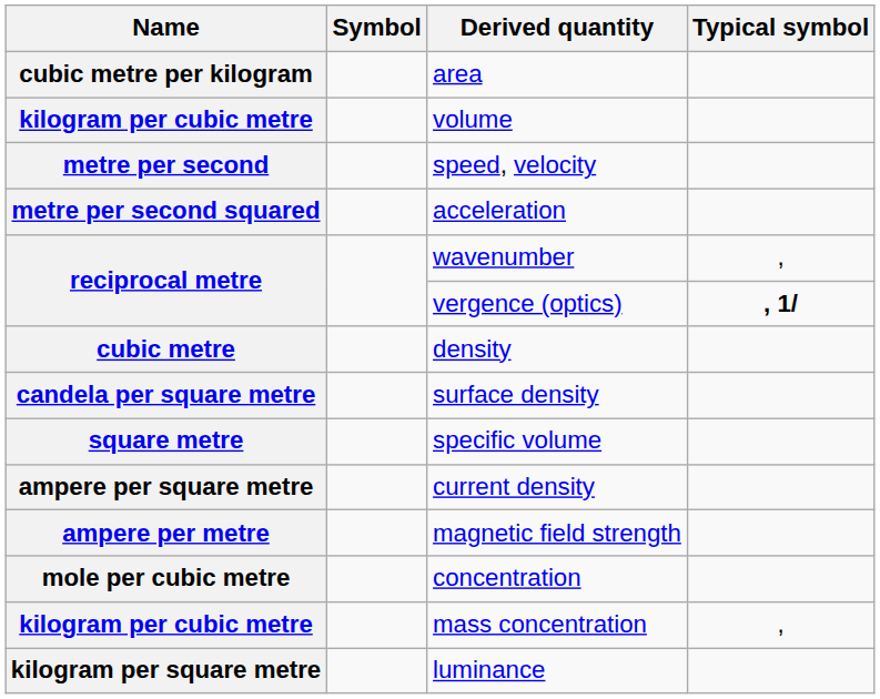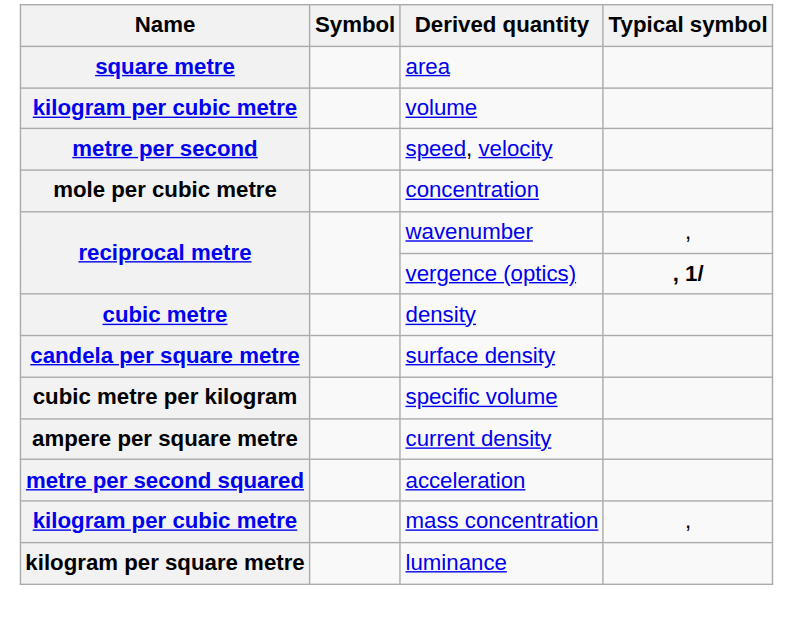 <table class="wikitable floatleft" style="margin:1em auto 1em auto;line-height:1.4">
 <tr>
 <th scope="col">Name</th>
 <th scope="col">Symbol</th>
 <th scope="col">Derived quantity</th>
 <th scope="col">Typical symbol</th>
 </tr>
 <tr>
-<th scope="row">cubic metre per kilogram</th>
+<th scope="row"><a href='#'>square metre</a></th>
 <td style="text-align:center;"></td>
 <td><a href='#'>area</a></td>
 <td style="text-align:center;"></td>
 </tr>
 <tr>
 <th scope="row"><a href='#'>kilogram per cubic metre</a></th>
 <td style="text-align:center;"></td>
 <td><a href='#'>volume</a></td>
 <td style="text-align:center;"></td>
 </tr>
 <tr>
 <th scope="row"><a href='#'>metre per second</a></th>
 <td style="text-align:center;"></td>
 <td><a href='#'>speed</a>, <a href='#'>velocity</a></td>
 <td style="text-align:center;"></td>
 </tr>
 <tr>
-<th scope="row"><a href='#'>metre per second squared</a></th>
+<th scope="row">mole per cubic metre</th>
 <td style="text-align:center;"></td>
-<td><a href='#'>acceleration</a></td>
+<td><a href='#'>concentration</a></td>
 <td style="text-align:center;"></td>
 </tr>
 <tr>
 <th scope="row" rowspan="2"><a href='#'>reciprocal metre</a></th>
 <td rowspan="2" style="text-align:center;"></td>
 <td><a href='#'>wavenumber</a></td>
 <td style="text-align:center;">, </td>
 </tr>
 <tr>
 <td><a href='#'>vergence (optics)</a></td>
 <td style="text-align:center;"><strong>, 1/</strong></td>
 </tr>
 <tr>
 <th scope="row"><a href='#'>cubic metre</a></th>
 <td style="text-align:center;"></td>
 <td><a href='#'>density</a></td>
 <td style="text-align:center;"></td>
 </tr>
 <tr>
 <th scope="row"><a href='#'>candela per square metre</a></th>
 <td style="text-align:center;"></td>
 <td><a href='#'>surface density</a></td>
 <td style="text-align:center;"></td>
 </tr>
 <tr>
-<th scope="row"><a href='#'>square metre</a></th>
+<th scope="row">cubic metre per kilogram</th>
 <td style="text-align:center;"></td>
 <td><a href='#'>specific volume</a></td>
 <td style="text-align:center;"></td>
 </tr>
 <tr>
 <th scope="row">ampere per square metre</th>
 <td style="text-align:center;"></td>
 <td><a href='#'>current density</a></td>
 <td style="text-align:center;"></td>
 </tr>
 <tr>
-<th scope="row"><a href='#'>ampere per metre</a></th>
+<th scope="row"><a href='#'>metre per second squared</a></th>
 <td style="text-align:center;"></td>
-<td><a href='#'>magnetic field strength</a></td>
-<td style="text-align:center;"></td>
-</tr>
-<tr>
-<th scope="row">mole per cubic metre</th>
-<td style="text-align:center;"></td>
-<td><a href='#'>concentration</a></td>
+<td><a href='#'>acceleration</a></td>
 <td style="text-align:center;"></td>
 </tr>
 <tr>
 <th scope="row"><a href='#'>kilogram per cubic metre</a></th>
 <td style="text-align:center;"></td>
 <td><a href='#'>mass concentration</a></td>
 <td style="text-align:center;">, </td>
 </tr>
 <tr>
 <th scope="row">kilogram per square metre</th>
 <td style="text-align:center;"></td>
 <td><a href='#'>luminance</a></td>
 <td style="text-align:center;"></td>
 </tr>
 </table>
